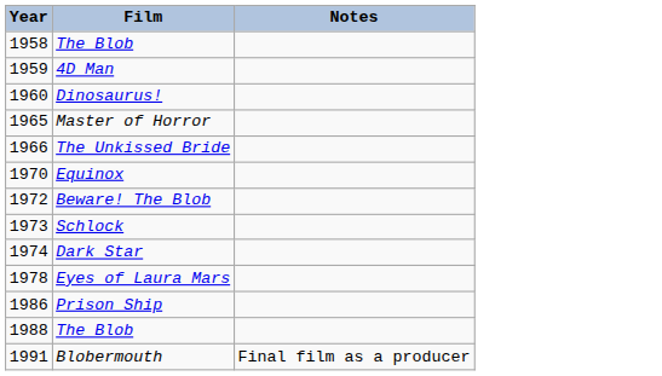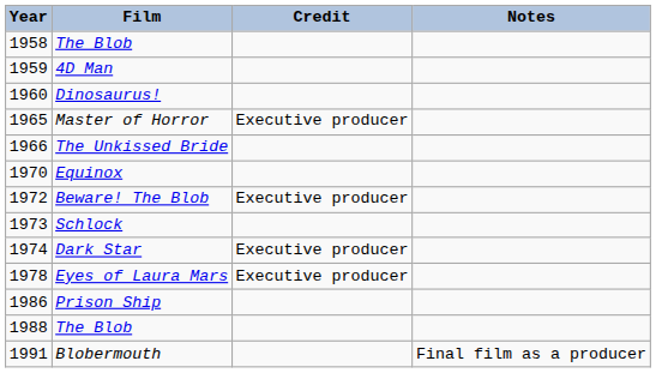 <table class="wikitable" style="font-size:95%;">
 <tr>
 <th style="background:#B0C4DE;">Year</th>
 <th style="background:#B0C4DE;">Film</th>
+<th style="background:#B0C4DE;">Credit</th>
 <th style="background:#B0C4DE;">Notes</th>
 </tr>
 <tr>
 <td>1958</td>
 <td><em><a href='#'>The Blob</a></em></td>
 <td></td>
+<td></td>
 </tr>
 <tr>
 <td>1959</td>
 <td><em><a href='#'>4D Man</a></em></td>
+<td></td>
 <td></td>
 </tr>
 <tr>
 <td>1960</td>
 <td><em><a href='#'>Dinosaurus!</a></em></td>
 <td></td>
+<td></td>
 </tr>
 <tr>
 <td>1965</td>
 <td><em>Master of Horror</em></td>
+<td>Executive producer</td>
 <td></td>
 </tr>
 <tr>
 <td>1966</td>
 <td><em><a href='#'>The Unkissed Bride</a></em></td>
 <td></td>
+<td></td>
 </tr>
 <tr>
 <td>1970</td>
 <td><em><a href='#'>Equinox</a></em></td>
 <td></td>
+<td></td>
 </tr>
 <tr>
 <td>1972</td>
 <td><em><a href='#'>Beware! The Blob</a></em></td>
+<td>Executive producer</td>
 <td></td>
 </tr>
 <tr>
 <td>1973</td>
 <td><em><a href='#'>Schlock</a></em></td>
 <td></td>
+<td></td>
 </tr>
 <tr>
 <td>1974</td>
 <td><em><a href='#'>Dark Star</a></em></td>
+<td>Executive producer</td>
 <td></td>
 </tr>
 <tr>
 <td>1978</td>
 <td><em><a href='#'>Eyes of Laura Mars</a></em></td>
+<td>Executive producer</td>
 <td></td>
 </tr>
 <tr>
 <td>1986</td>
 <td><em><a href='#'>Prison Ship</a></em></td>
 <td></td>
+<td></td>
 </tr>
 <tr>
 <td>1988</td>
 <td><em><a href='#'>The Blob</a></em></td>
 <td></td>
+<td></td>
 </tr>
 <tr>
 <td>1991</td>
 <td><em>Blobermouth</em></td>
+<td></td>
 <td>Final film as a producer</td>
 </tr>
 </table>
